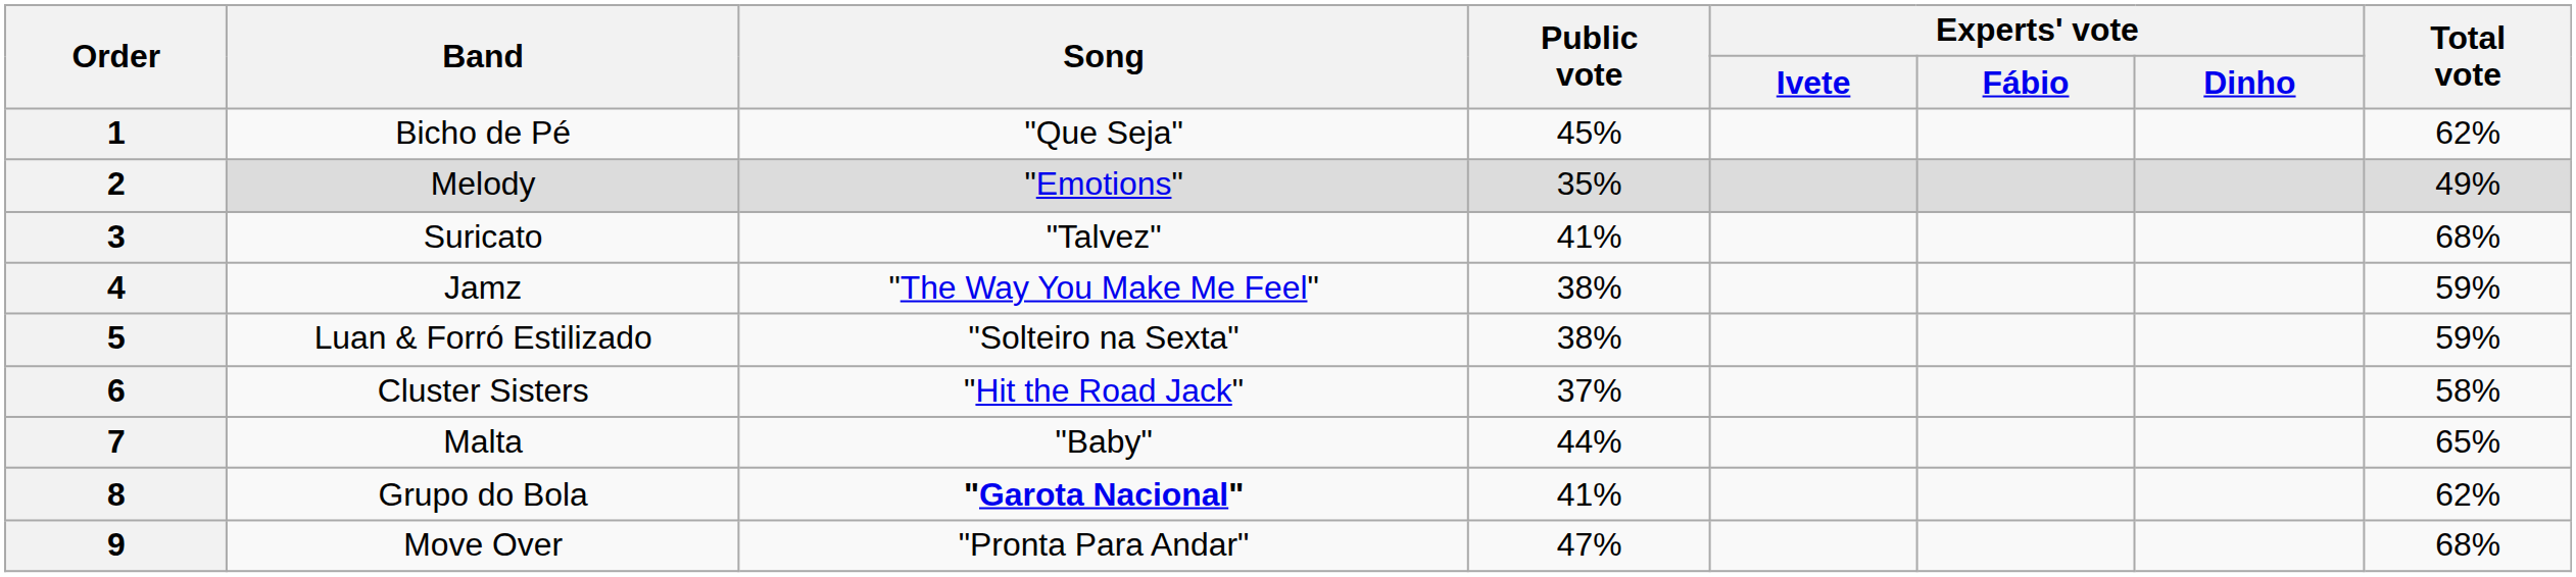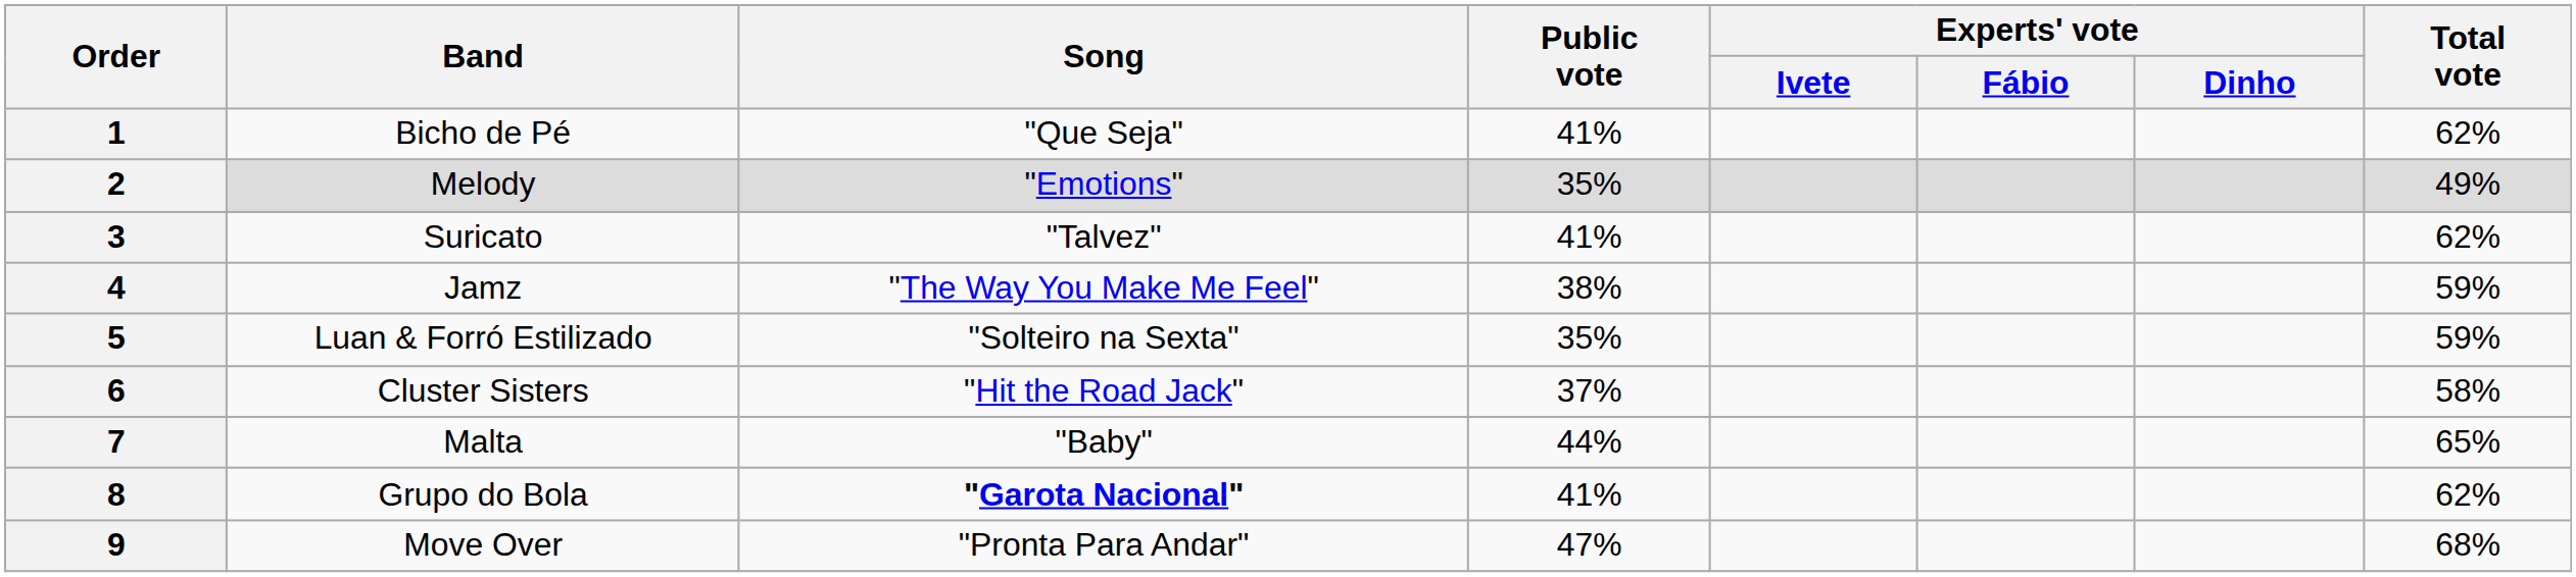 <table class="wikitable" style="text-align: center;width:100%;">
 <tr>
 <th width="010" rowspan=2>Order</th>
 <th width="110" rowspan=2>Band</th>
 <th width="160" rowspan=2>Song</th>
 <th width="040" rowspan=2>Public<br>vote</th>
 <th width="120" colspan=3>Experts' vote</th>
 <th width="040" rowspan=2>Total<br>vote</th>
 </tr>
 <tr>
 <th width="40"><a href='#'>Ivete</a></th>
 <th width="40"><a href='#'>Fábio</a></th>
 <th width="40"><a href='#'>Dinho</a></th>
 </tr>
 <tr>
 <th>1</th>
 <td>Bicho de Pé</td>
 <td>"Que Seja"</td>
-<td>45%</td>
+<td>41%</td>
 <td></td>
 <td></td>
 <td></td>
 <td>62%</td>
 </tr>
 <tr>
 <th>2</th>
 <td bgcolor="DCDCDC">Melody</td>
 <td bgcolor="DCDCDC">"<a href='#'>Emotions</a>"</td>
 <td bgcolor="DCDCDC">35%</td>
 <td bgcolor="DCDCDC"></td>
 <td bgcolor="DCDCDC"></td>
 <td bgcolor="DCDCDC"></td>
 <td bgcolor="DCDCDC">49%</td>
 </tr>
 <tr>
 <th>3</th>
 <td>Suricato</td>
 <td>"Talvez"</td>
 <td>41%</td>
 <td></td>
 <td></td>
 <td></td>
-<td>68%</td>
+<td>62%</td>
 </tr>
 <tr>
 <th>4</th>
 <td>Jamz</td>
 <td>"<a href='#'>The Way You Make Me Feel</a>"</td>
 <td>38%</td>
 <td></td>
 <td></td>
 <td></td>
 <td>59%</td>
 </tr>
 <tr>
 <th>5</th>
 <td>Luan & Forró Estilizado</td>
 <td>"Solteiro na Sexta"</td>
-<td>38%</td>
+<td>35%</td>
 <td></td>
 <td></td>
 <td></td>
 <td>59%</td>
 </tr>
 <tr>
 <th>6</th>
 <td>Cluster Sisters</td>
 <td>"<a href='#'>Hit the Road Jack</a>"</td>
 <td>37%</td>
 <td></td>
 <td></td>
 <td></td>
 <td>58%</td>
 </tr>
 <tr>
 <th>7</th>
 <td>Malta</td>
 <td>"Baby"</td>
 <td>44%</td>
 <td></td>
 <td></td>
 <td></td>
 <td>65%</td>
 </tr>
 <tr>
 <th>8</th>
 <td>Grupo do Bola</td>
 <td><strong>"<a href='#'>Garota Nacional</a>"</strong></td>
 <td>41%</td>
 <td></td>
 <td></td>
 <td></td>
 <td>62%</td>
 </tr>
 <tr>
 <th>9</th>
 <td>Move Over</td>
 <td>"Pronta Para Andar"</td>
 <td>47%</td>
 <td></td>
 <td></td>
 <td></td>
 <td>68%</td>
 </tr>
 </table>
